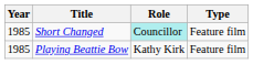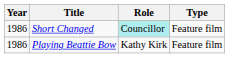 <table class="wikitable">
 <tr>
 <th>Year</th>
 <th>Title</th>
 <th>Role</th>
 <th>Type</th>
 </tr>
 <tr>
-<td>1985</td>
+<td>1986</td>
 <td><em><a href='#'>Short Changed</a></em></td>
 <td style="background: paleturquoise;">Councillor</td>
 <td>Feature film</td>
 </tr>
 <tr>
-<td>1985</td>
+<td>1986</td>
 <td><em><a href='#'>Playing Beattie Bow</a></em></td>
 <td>Kathy Kirk</td>
 <td>Feature film</td>
 </tr>
 </table>
